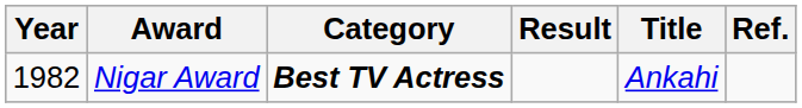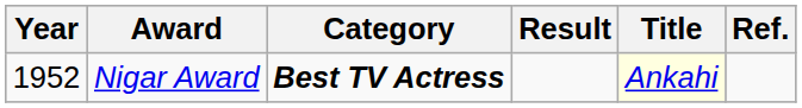 <table class="wikitable">
 <tr>
 <th>Year</th>
 <th>Award</th>
 <th>Category</th>
 <th>Result</th>
 <th>Title</th>
 <th>Ref.</th>
 </tr>
 <tr>
-<td>1982</td>
+<td>1952</td>
 <td><em><a href='#'>Nigar Award</a></em></td>
 <td><strong><em>Best TV Actress</em></strong></td>
 <td></td>
-<td><em><a href='#'>Ankahi</a></em></td>
+<td style="background: lightyellow;"><em><a href='#'>Ankahi</a></em></td>
 <td></td>
 </tr>
 </table>
